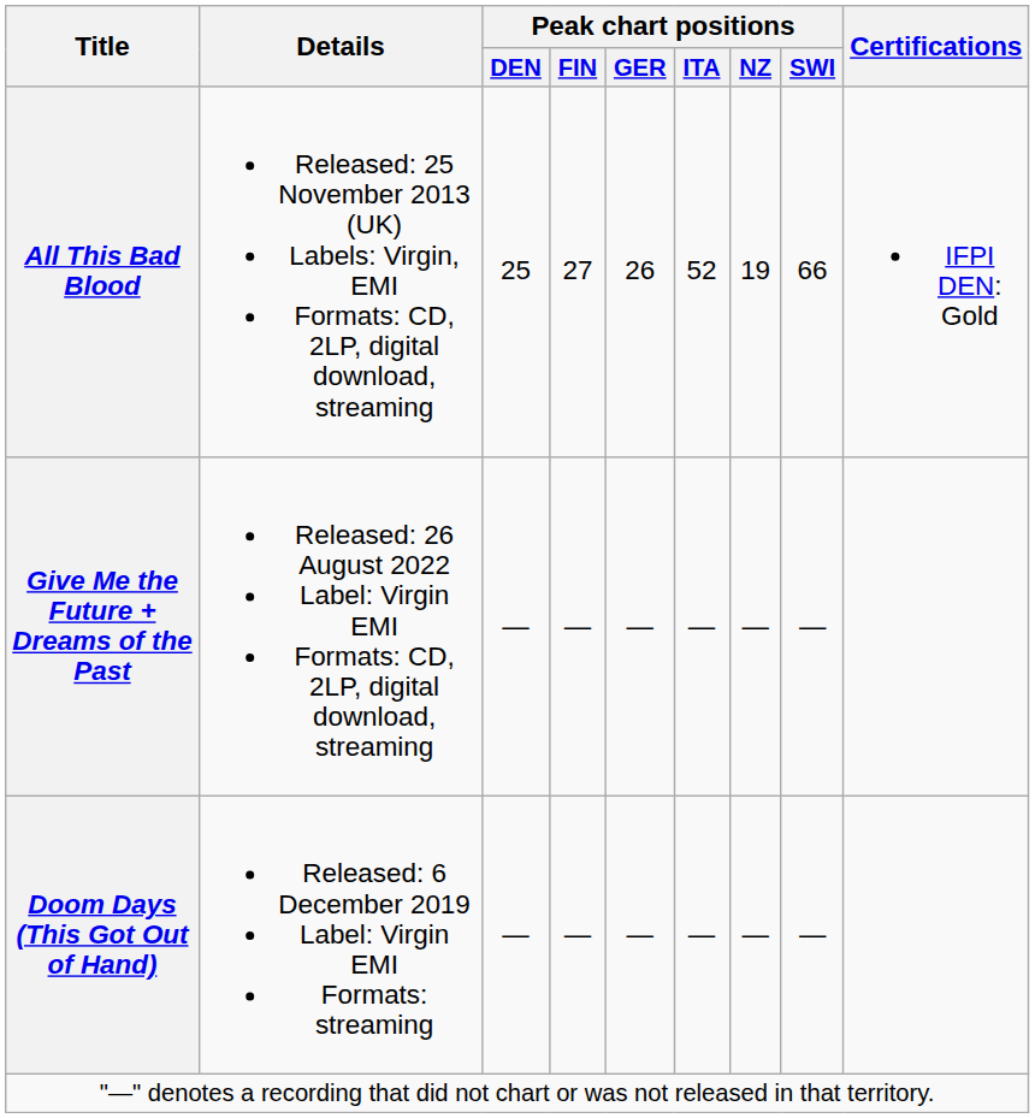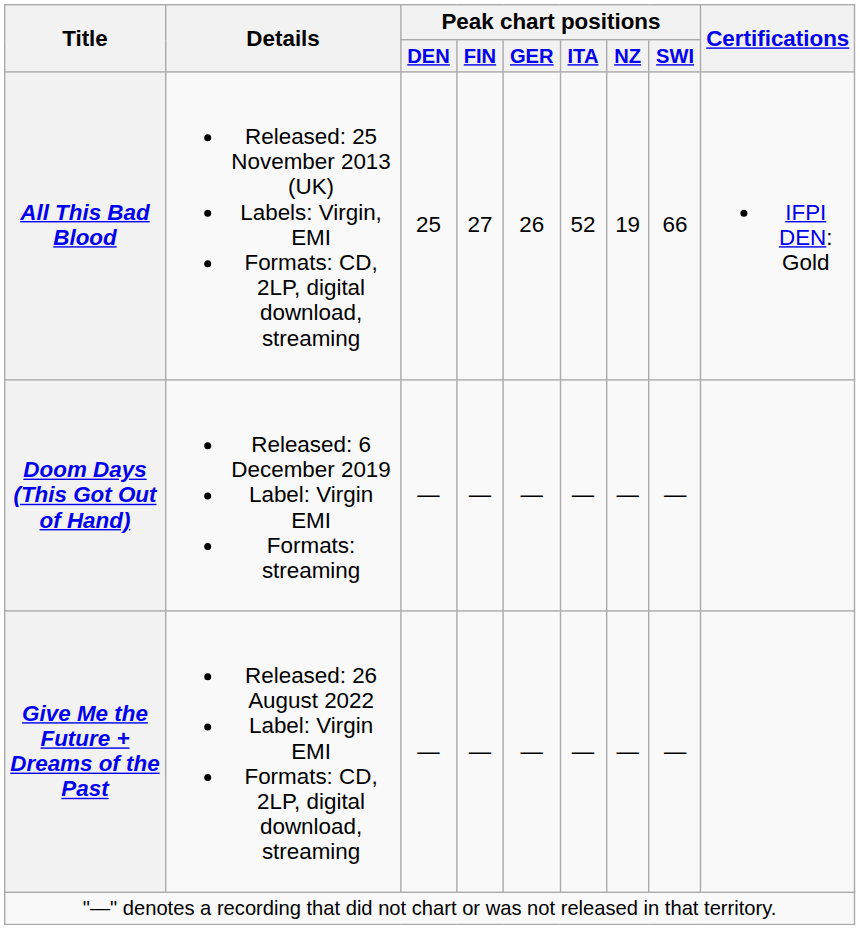 <table class="wikitable plainrowheaders" style="text-align:center;" border="1">
 <tr>
 <th scope="col" rowspan="2" style="width:18em;">Title</th>
 <th scope="col" rowspan="2" style="width:21em;">Details</th>
 <th scope="col" colspan="6">Peak chart positions</th>
 <th scope="col" rowspan="2"><a href='#'>Certifications</a></th>
 </tr>
 <tr>
 <th scope="col" style="width:2.9em;font-size:90%;"><a href='#'>DEN</a><br></th>
 <th scope="col" style="width:2.9em;font-size:90%;"><a href='#'>FIN</a><br></th>
 <th scope="col" style="width:2.9em;font-size:90%;"><a href='#'>GER</a><br></th>
 <th scope="col" style="width:2.9em;font-size:90%;"><a href='#'>ITA</a><br></th>
 <th scope="col" style="width:2.9em;font-size:90%;"><a href='#'>NZ</a><br></th>
 <th scope="col" style="width:2.9em;font-size:90%;"><a href='#'>SWI</a><br></th>
 </tr>
 <tr>
 <th scope="row"><em><a href='#'>All This Bad Blood</a></em></th>
 <td><br><ul><li>Released: 25 November 2013 <span>(UK)</span></li><li>Labels: Virgin, EMI</li><li>Formats: CD, 2LP, digital download, streaming</li></ul></td>
 <td>25</td>
 <td>27</td>
 <td>26</td>
 <td>52</td>
 <td>19</td>
 <td>66</td>
 <td><br><ul><li><a href='#'>IFPI DEN</a>: Gold</li></ul></td>
 </tr>
 <tr>
-<th scope="row"><em><a href='#'>Give Me the Future + Dreams of the Past</a></em></th>
-<td><br><ul><li>Released: 26 August 2022</li><li>Label: Virgin EMI</li><li>Formats: CD, 2LP, digital download, streaming</li></ul></td>
+<th scope="row"><em><a href='#'>Doom Days (This Got Out of Hand)</a></em></th>
+<td><br><ul><li>Released: 6 December 2019</li><li>Label: Virgin EMI</li><li>Formats: streaming</li></ul></td>
 <td>—</td>
 <td>—</td>
 <td>—</td>
 <td>—</td>
 <td>—</td>
 <td>—</td>
 <td></td>
 </tr>
 <tr>
-<th scope="row"><em><a href='#'>Doom Days (This Got Out of Hand)</a></em></th>
-<td><br><ul><li>Released: 6 December 2019</li><li>Label: Virgin EMI</li><li>Formats: streaming</li></ul></td>
+<th scope="row"><em><a href='#'>Give Me the Future + Dreams of the Past</a></em></th>
+<td><br><ul><li>Released: 26 August 2022</li><li>Label: Virgin EMI</li><li>Formats: CD, 2LP, digital download, streaming</li></ul></td>
 <td>—</td>
 <td>—</td>
 <td>—</td>
 <td>—</td>
 <td>—</td>
 <td>—</td>
 <td></td>
 </tr>
 <tr>
 <td colspan="9" style="font-size:90%">"—" denotes a recording that did not chart or was not released in that territory.</td>
 </tr>
 </table>
